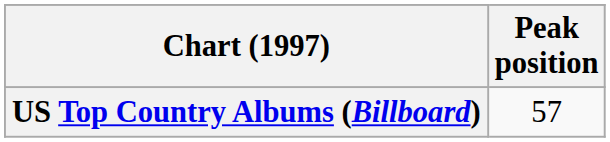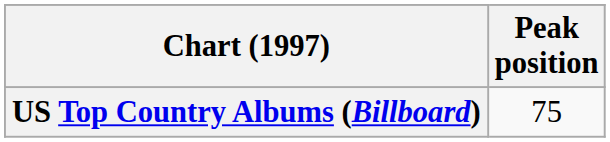 <table class="wikitable sortable plainrowheaders" style="text-align:center;">
 <tr>
 <th scope="col">Chart (1997)</th>
 <th scope="col">Peak<br>position</th>
 </tr>
 <tr>
 <th scope="row">US <a href='#'>Top Country Albums</a> (<em><a href='#'>Billboard</a></em>)</th>
-<td>57</td>
+<td>75</td>
 </tr>
 </table>
